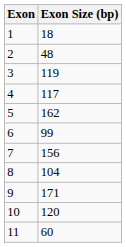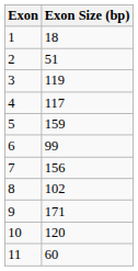 <table class="wikitable">
 <tr>
 <th>Exon</th>
 <th>Exon Size (bp)</th>
 </tr>
 <tr>
 <td>1</td>
 <td>18</td>
 </tr>
 <tr>
 <td>2</td>
-<td>48</td>
+<td>51</td>
 </tr>
 <tr>
 <td>3</td>
 <td>119</td>
 </tr>
 <tr>
 <td>4</td>
 <td>117</td>
 </tr>
 <tr>
 <td>5</td>
-<td>162</td>
+<td>159</td>
 </tr>
 <tr>
 <td>6</td>
 <td>99</td>
 </tr>
 <tr>
 <td>7</td>
 <td>156</td>
 </tr>
 <tr>
 <td>8</td>
-<td>104</td>
+<td>102</td>
 </tr>
 <tr>
 <td>9</td>
 <td>171</td>
 </tr>
 <tr>
 <td>10</td>
 <td>120</td>
 </tr>
 <tr>
 <td>11</td>
 <td>60</td>
 </tr>
 </table>
